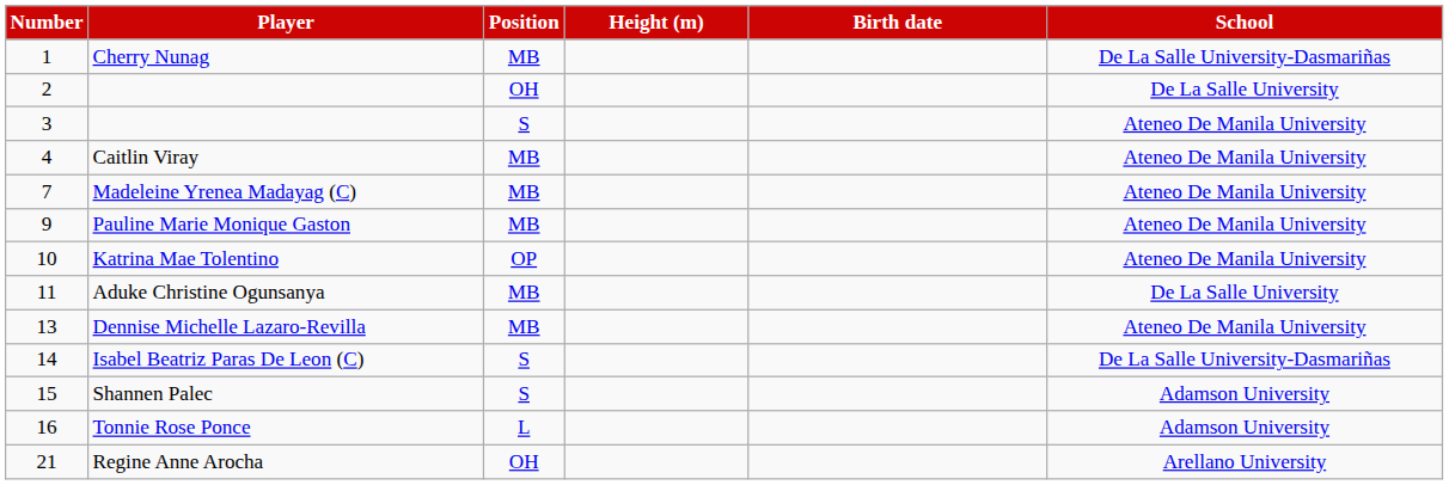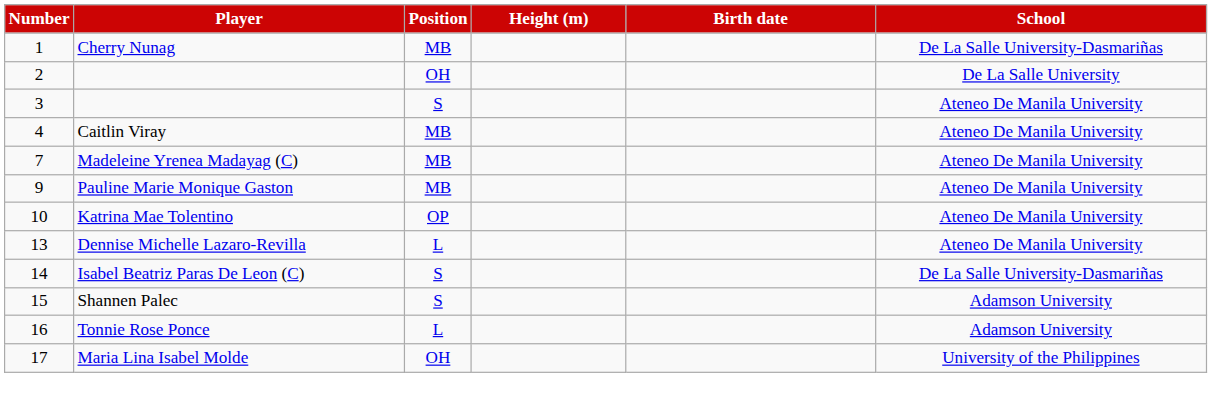 <table class="wikitable sortable" style="text-align: center; width: 80%; font-size: 90%;">
 <tr>
 <th style="width: 3em; background: #CC0404; color: white;">Number</th>
 <th style="width: 20em; background: #CC0404; color: white;">Player</th>
 <th style="width: 3em; background: #CC0404; color: white;">Position</th>
 <th style="width: 9em; background: #CC0404; color: white;">Height (m)</th>
 <th style="width: 15em; background: #CC0404; color: white;">Birth date</th>
 <th style="width: 20em; background: #CC0404; color: white;">School</th>
 </tr>
 <tr>
 <td>1</td>
 <td style="text-align: left;"> <a href='#'>Cherry Nunag</a></td>
 <td><a href='#'>MB</a></td>
 <td></td>
 <td style="text-align: left;"></td>
 <td><a href='#'>De La Salle University-Dasmariñas</a></td>
 </tr>
 <tr>
 <td>2</td>
 <td style="text-align: left;"></td>
 <td><a href='#'>OH</a></td>
 <td></td>
 <td style="text-align: left;"></td>
 <td><a href='#'>De La Salle University</a></td>
 </tr>
 <tr>
 <td>3</td>
 <td style="text-align: left;"> </td>
 <td><a href='#'>S</a></td>
 <td></td>
 <td style="text-align: left;"></td>
 <td><a href='#'>Ateneo De Manila University</a></td>
 </tr>
 <tr>
 <td>4</td>
 <td style="text-align: left;"> Caitlin Viray</td>
 <td><a href='#'>MB</a></td>
 <td></td>
 <td style="text-align: left;"></td>
 <td><a href='#'>Ateneo De Manila University</a></td>
 </tr>
 <tr>
 <td>7</td>
 <td style="text-align: left;"> <a href='#'>Madeleine Yrenea Madayag</a> (<a href='#'>C</a>)</td>
 <td><a href='#'>MB</a></td>
 <td></td>
 <td style="text-align: left;"></td>
 <td><a href='#'>Ateneo De Manila University</a></td>
 </tr>
 <tr>
 <td>9</td>
 <td style="text-align: left;"> <a href='#'>Pauline Marie Monique Gaston</a></td>
 <td><a href='#'>MB</a></td>
 <td></td>
 <td style="text-align: left;"></td>
 <td><a href='#'>Ateneo De Manila University</a></td>
 </tr>
 <tr>
 <td>10</td>
 <td style="text-align: left;"> <a href='#'>Katrina Mae Tolentino</a></td>
 <td><a href='#'>OP</a></td>
 <td></td>
 <td style="text-align: left;"></td>
 <td><a href='#'>Ateneo De Manila University</a></td>
 </tr>
 <tr>
-<td>11</td>
-<td style="text-align: left;"> Aduke Christine Ogunsanya</td>
-<td><a href='#'>MB</a></td>
-<td></td>
-<td style="text-align: left;"></td>
-<td><a href='#'>De La Salle University</a></td>
-</tr>
-<tr>
 <td>13</td>
 <td style="text-align: left;"> <a href='#'>Dennise Michelle Lazaro-Revilla</a></td>
-<td><a href='#'>MB</a></td>
+<td><a href='#'>L</a></td>
 <td></td>
 <td style="text-align: left;"></td>
 <td><a href='#'>Ateneo De Manila University</a></td>
 </tr>
 <tr>
 <td>14</td>
 <td style="text-align: left;"> <a href='#'>Isabel Beatriz Paras De Leon</a> (<a href='#'>C</a>)</td>
 <td><a href='#'>S</a></td>
 <td></td>
 <td style="text-align: left;"></td>
 <td><a href='#'>De La Salle University-Dasmariñas</a></td>
 </tr>
 <tr>
 <td>15</td>
 <td style="text-align: left;"> Shannen Palec</td>
 <td><a href='#'>S</a></td>
 <td></td>
 <td style="text-align: left;"></td>
 <td><a href='#'>Adamson University</a></td>
 </tr>
 <tr>
 <td>16</td>
 <td style="text-align: left;"> <a href='#'>Tonnie Rose Ponce</a></td>
 <td><a href='#'>L</a></td>
 <td></td>
 <td style="text-align: left;"></td>
 <td><a href='#'>Adamson University</a></td>
 </tr>
 <tr>
-<td>21</td>
-<td style="text-align: left;"> Regine Anne Arocha</td>
+<td>17</td>
+<td style="text-align: left;"> <a href='#'>Maria Lina Isabel Molde</a></td>
 <td><a href='#'>OH</a></td>
 <td></td>
 <td style="text-align: left;"></td>
-<td><a href='#'>Arellano University</a></td>
+<td><a href='#'>University of the Philippines</a></td>
 </tr>
 </table>
